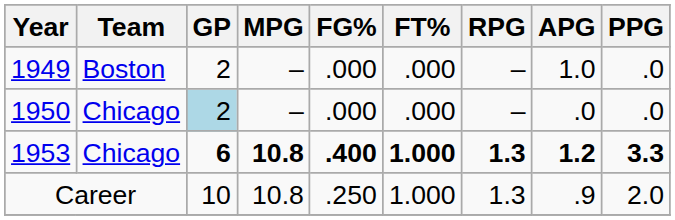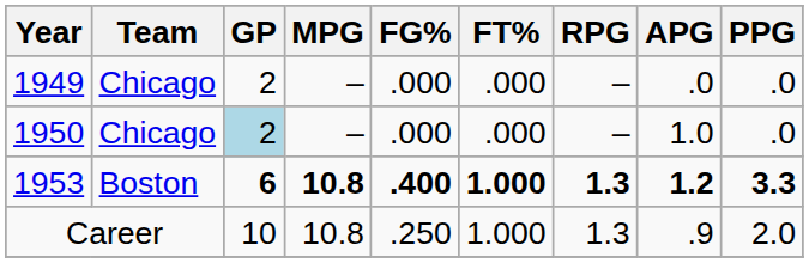 <table class="wikitable sortable" style="font-size:95%; text-align:right;">
 <tr>
 <th>Year</th>
 <th>Team</th>
 <th>GP</th>
 <th>MPG</th>
 <th>FG%</th>
 <th>FT%</th>
 <th>RPG</th>
 <th>APG</th>
 <th>PPG</th>
 </tr>
 <tr>
 <td style="text-align:left;"><a href='#'>1949</a></td>
-<td style="text-align:left;"><a href='#'>Boston</a></td>
+<td style="text-align:left;"><a href='#'>Chicago</a></td>
 <td>2</td>
 <td>–</td>
 <td>.000</td>
 <td>.000</td>
 <td>–</td>
-<td>1.0</td>
+<td>.0</td>
 <td>.0</td>
 </tr>
 <tr>
 <td style="text-align:left;"><a href='#'>1950</a></td>
 <td style="text-align:left;"><a href='#'>Chicago</a></td>
 <td style="background: lightblue;">2</td>
 <td>–</td>
 <td>.000</td>
 <td>.000</td>
 <td>–</td>
-<td>.0</td>
+<td>1.0</td>
 <td>.0</td>
 </tr>
 <tr>
 <td style="text-align:left;"><a href='#'>1953</a></td>
-<td style="text-align:left;"><a href='#'>Chicago</a></td>
+<td style="text-align:left;"><a href='#'>Boston</a></td>
 <td><strong>6</strong></td>
 <td><strong>10.8</strong></td>
 <td><strong>.400</strong></td>
 <td><strong>1.000</strong></td>
 <td><strong>1.3</strong></td>
 <td><strong>1.2</strong></td>
 <td><strong>3.3</strong></td>
 </tr>
 <tr>
 <td style="text-align:center;" colspan="2">Career</td>
 <td>10</td>
 <td>10.8</td>
 <td>.250</td>
 <td>1.000</td>
 <td>1.3</td>
 <td>.9</td>
 <td>2.0</td>
 </tr>
 <tr>
 </tr>
 </table>
